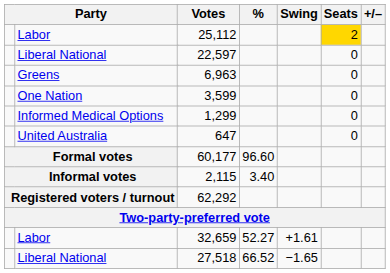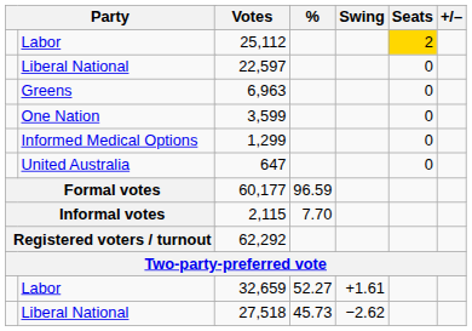 <table class="wikitable" style="text-align:right;  margin-bottom:0">
 <tr>
 <th style="width:10px" colspan=3>Party</th>
 <th style="width:70px;">Votes</th>
 <th style="width:40px;">%</th>
 <th style="width:45px;">Swing</th>
 <th style="width:40px;">Seats</th>
 <th>+/–</th>
 </tr>
 <tr>
 <td> </td>
 <td style="text-align:left;" colspan="2"><a href='#'>Labor</a></td>
 <td>25,112</td>
 <td></td>
 <td></td>
 <td style="background: gold;">2</td>
 <td></td>
 </tr>
 <tr>
 <td> </td>
 <td style="text-align:left;" colspan="2"><a href='#'>Liberal National</a></td>
 <td>22,597</td>
 <td></td>
 <td></td>
 <td>0</td>
 <td></td>
 </tr>
 <tr>
 <td> </td>
 <td style="text-align:left;" colspan="2"><a href='#'>Greens</a></td>
 <td>6,963</td>
 <td></td>
 <td></td>
 <td>0</td>
 <td></td>
 </tr>
 <tr>
 <td> </td>
 <td style="text-align:left;" colspan="2"><a href='#'>One Nation</a></td>
 <td>3,599</td>
 <td></td>
 <td></td>
 <td>0</td>
 <td></td>
 </tr>
 <tr>
 <td> </td>
 <td style="text-align:left;" colspan="2"><a href='#'>Informed Medical Options</a></td>
 <td>1,299</td>
 <td></td>
 <td></td>
 <td>0</td>
 <td></td>
 </tr>
 <tr>
 <td> </td>
 <td colspan="2" style="text-align:left;"><a href='#'>United Australia</a></td>
 <td>647</td>
 <td></td>
 <td></td>
 <td>0</td>
 <td></td>
 </tr>
 <tr>
 <th colspan="3" rowspan="1"> Formal votes</th>
 <td>60,177</td>
-<td>96.60</td>
+<td>96.59</td>
 <td></td>
 <td></td>
 <td></td>
 </tr>
 <tr>
 <th colspan="3" rowspan="1"> Informal votes</th>
 <td>2,115</td>
-<td>3.40</td>
+<td>7.70</td>
 <td></td>
 <td></td>
 <td></td>
 </tr>
 <tr>
 <th colspan="3" rowspan="1"> Registered voters / turnout</th>
 <td>62,292</td>
 <td></td>
 <td></td>
 <td></td>
 <td></td>
 </tr>
 <tr>
 <th colspan="8"><a href='#'>Two-party-preferred vote</a></th>
 </tr>
 <tr>
 <td></td>
 <td style="text-align:left;" colspan="2"><a href='#'>Labor</a></td>
 <td>32,659</td>
 <td>52.27</td>
 <td>+1.61</td>
 <td></td>
 <td></td>
 </tr>
 <tr>
 <td></td>
 <td style="text-align:left;" colspan="2"><a href='#'>Liberal National</a></td>
 <td>27,518</td>
-<td>66.52</td>
-<td>−1.65</td>
+<td>45.73</td>
+<td>−2.62</td>
 <td></td>
 <td></td>
 </tr>
 </table>
